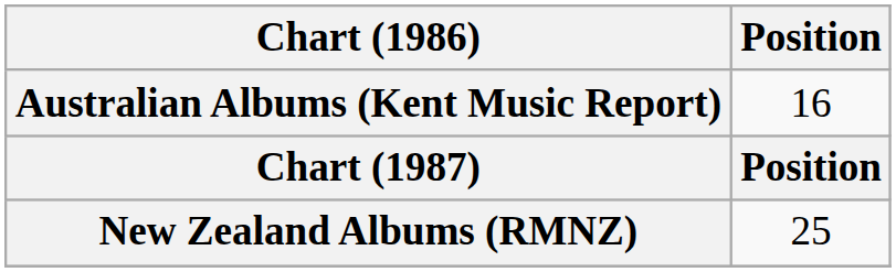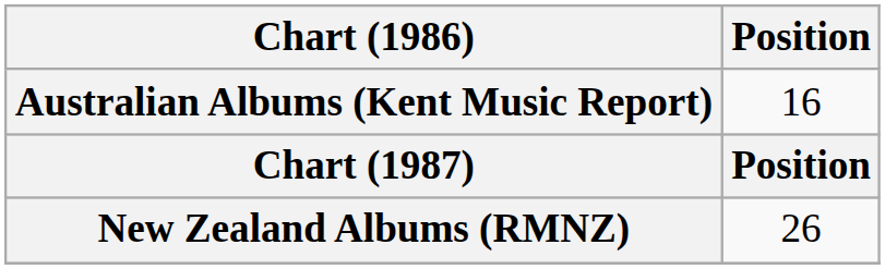 <table class="wikitable plainrowheaders" style="text-align:center">
 <tr>
 <th scope="col">Chart (1986)</th>
 <th scope="col">Position</th>
 </tr>
 <tr>
 <th scope="row">Australian Albums (Kent Music Report)</th>
 <td>16</td>
 </tr>
 <tr>
 <th scope="col">Chart (1987)</th>
 <th scope="col">Position</th>
 </tr>
 <tr>
 <th scope="row">New Zealand Albums (RMNZ)</th>
-<td>25</td>
+<td>26</td>
 </tr>
 <tr>
 </tr>
 </table>
